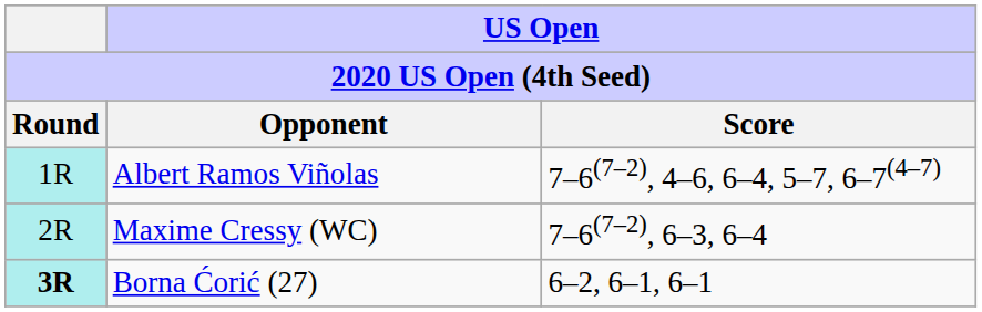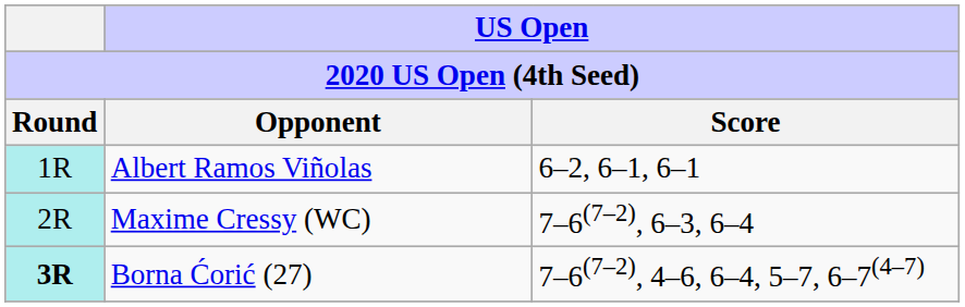 <table class="wikitable collapsible collapsed">
 <tr>
 <th></th>
 <th colspan=2 style="background:#ccf;"><a href='#'>US Open</a></th>
 </tr>
 <tr>
 <th colspan=3 style="background:#ccf;"><a href='#'>2020 US Open</a> (4th Seed)</th>
 </tr>
 <tr>
 <th>Round</th>
 <th width=225>Opponent</th>
 <th width=225>Score</th>
 </tr>
 <tr>
 <td style="text-align:center;background:#afeeee;">1R</td>
 <td> <a href='#'>Albert Ramos Viñolas</a></td>
-<td>7–6<sup>(7–2)</sup>, 4–6, 6–4, 5–7, 6–7<sup>(4–7)</sup></td>
+<td>6–2, 6–1, 6–1</td>
 </tr>
 <tr>
 <td style="text-align:center;background:#afeeee;">2R</td>
 <td> <a href='#'>Maxime Cressy</a> (WC)</td>
 <td>7–6<sup>(7–2)</sup>, 6–3, 6–4</td>
 </tr>
 <tr>
 <td style="text-align:center;background:#afeeee;"><strong>3R</strong></td>
 <td> <a href='#'>Borna Ćorić</a> (27)</td>
-<td>6–2, 6–1, 6–1</td>
+<td>7–6<sup>(7–2)</sup>, 4–6, 6–4, 5–7, 6–7<sup>(4–7)</sup></td>
 </tr>
 </table>
